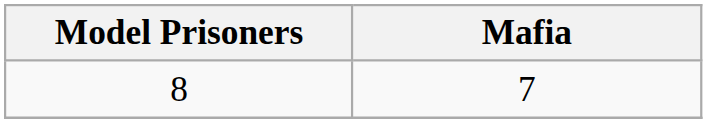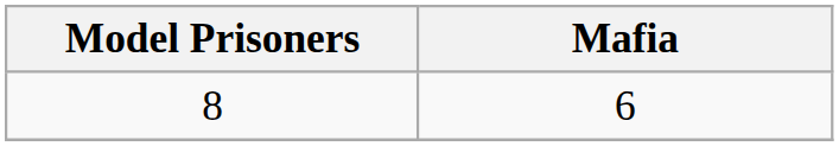 <table class="wikitable" style="text-align:center">
 <tr>
 <th width="150">Model Prisoners</th>
 <th width="150">Mafia</th>
 </tr>
 <tr>
 <td>8</td>
-<td>7</td>
+<td>6</td>
 </tr>
 <tr>
 </tr>
 </table>
